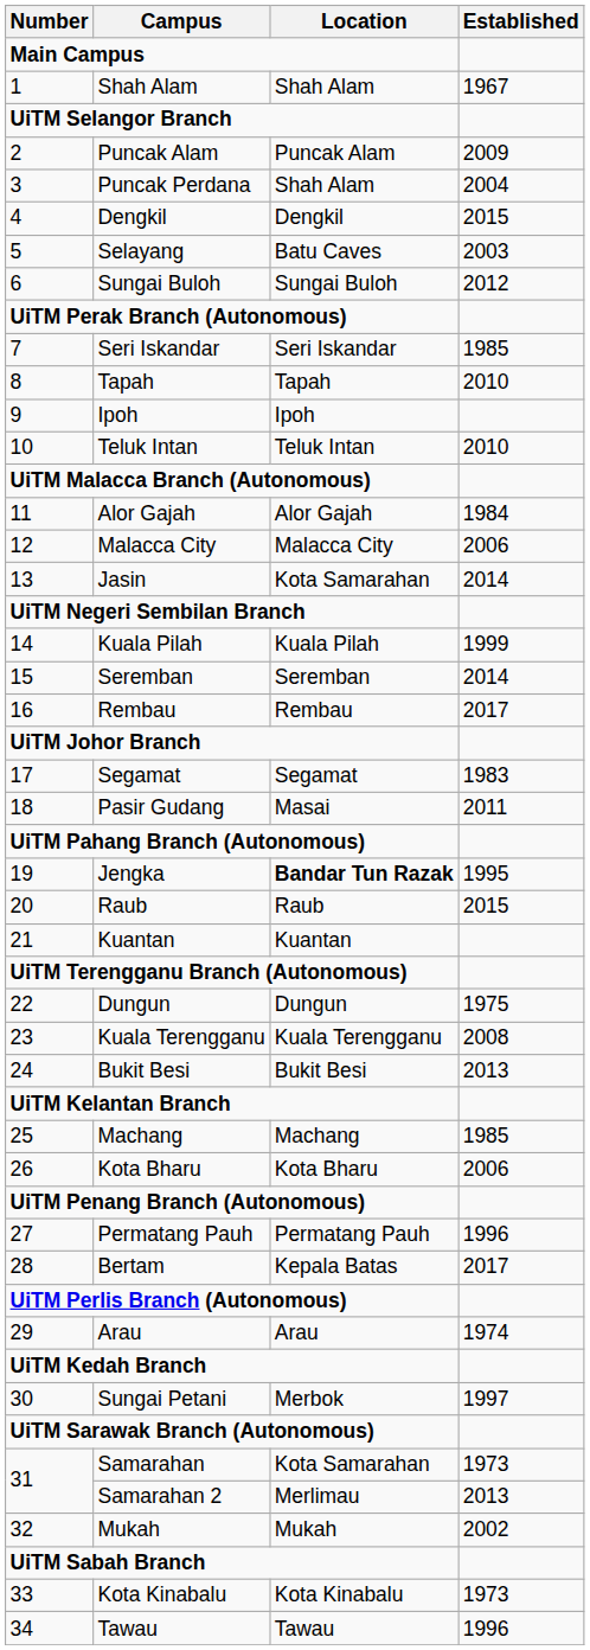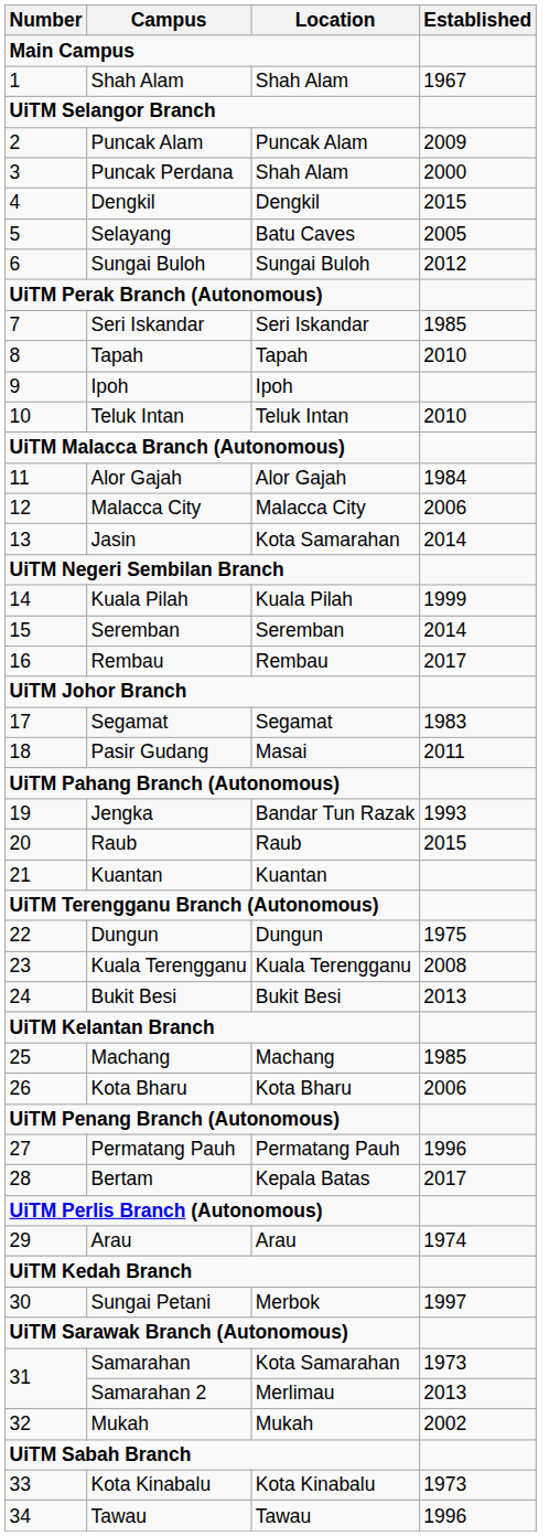 <table class="wikitable">
 <tr>
 <th>Number</th>
 <th>Campus</th>
 <th>Location</th>
 <th>Established</th>
 </tr>
 <tr>
 <td colspan="3"><strong>Main Campus</strong></td>
 </tr>
 <tr>
 <td>1</td>
 <td>Shah Alam</td>
 <td>Shah Alam</td>
 <td>1967</td>
 </tr>
 <tr>
 <td colspan="3"> <strong>UiTM Selangor Branch</strong></td>
 </tr>
 <tr>
 <td>2</td>
 <td>Puncak Alam</td>
 <td>Puncak Alam</td>
 <td>2009</td>
 </tr>
 <tr>
 <td>3</td>
 <td>Puncak Perdana</td>
 <td>Shah Alam</td>
-<td>2004</td>
+<td>2000</td>
 </tr>
 <tr>
 <td>4</td>
 <td>Dengkil</td>
 <td>Dengkil</td>
 <td>2015</td>
 </tr>
 <tr>
 <td>5</td>
 <td>Selayang</td>
 <td>Batu Caves</td>
-<td>2003</td>
+<td>2005</td>
 </tr>
 <tr>
 <td>6</td>
 <td>Sungai Buloh</td>
 <td>Sungai Buloh</td>
 <td>2012</td>
 </tr>
 <tr>
 <td colspan="3"> <strong>UiTM Perak Branch (Autonomous)</strong></td>
 </tr>
 <tr>
 <td>7</td>
 <td>Seri Iskandar</td>
 <td>Seri Iskandar</td>
 <td>1985</td>
 </tr>
 <tr>
 <td>8</td>
 <td>Tapah</td>
 <td>Tapah</td>
 <td>2010</td>
 </tr>
 <tr>
 <td>9</td>
 <td>Ipoh</td>
 <td>Ipoh</td>
 <td></td>
 </tr>
 <tr>
 <td>10</td>
 <td>Teluk Intan</td>
 <td>Teluk Intan</td>
 <td>2010</td>
 </tr>
 <tr>
 <td colspan="3"> <strong>UiTM Malacca Branch (Autonomous)</strong></td>
 </tr>
 <tr>
 <td>11</td>
 <td>Alor Gajah</td>
 <td>Alor Gajah</td>
 <td>1984</td>
 </tr>
 <tr>
 <td>12</td>
 <td>Malacca City</td>
 <td>Malacca City</td>
 <td>2006</td>
 </tr>
 <tr>
 <td>13</td>
 <td>Jasin</td>
 <td>Kota Samarahan</td>
 <td>2014</td>
 </tr>
 <tr>
 <td colspan="3"> <strong>UiTM Negeri Sembilan Branch</strong></td>
 </tr>
 <tr>
 <td>14</td>
 <td>Kuala Pilah</td>
 <td>Kuala Pilah</td>
 <td>1999</td>
 </tr>
 <tr>
 <td>15</td>
 <td>Seremban</td>
 <td>Seremban</td>
 <td>2014</td>
 </tr>
 <tr>
 <td>16</td>
 <td>Rembau</td>
 <td>Rembau</td>
 <td>2017</td>
 </tr>
 <tr>
 <td colspan="3"> <strong>UiTM Johor Branch</strong></td>
 </tr>
 <tr>
 <td>17</td>
 <td>Segamat</td>
 <td>Segamat</td>
 <td>1983</td>
 </tr>
 <tr>
 <td>18</td>
 <td>Pasir Gudang</td>
 <td>Masai</td>
 <td>2011</td>
 </tr>
 <tr>
 <td colspan="3"> <strong>UiTM Pahang Branch (Autonomous)</strong></td>
 </tr>
 <tr>
 <td>19</td>
 <td>Jengka</td>
-<td><strong>Bandar Tun Razak</strong></td>
-<td>1995</td>
+<td>Bandar Tun Razak</td>
+<td>1993</td>
 </tr>
 <tr>
 <td>20</td>
 <td>Raub</td>
 <td>Raub</td>
 <td>2015</td>
 </tr>
 <tr>
 <td>21</td>
 <td>Kuantan</td>
 <td>Kuantan</td>
 <td></td>
 </tr>
 <tr>
 <td colspan="3"> <strong>UiTM Terengganu Branch (Autonomous)</strong></td>
 </tr>
 <tr>
 <td>22</td>
 <td>Dungun</td>
 <td>Dungun</td>
 <td>1975</td>
 </tr>
 <tr>
 <td>23</td>
 <td>Kuala Terengganu</td>
 <td>Kuala Terengganu</td>
 <td>2008</td>
 </tr>
 <tr>
 <td>24</td>
 <td>Bukit Besi</td>
 <td>Bukit Besi</td>
 <td>2013</td>
 </tr>
 <tr>
 <td colspan="3"> <strong>UiTM Kelantan Branch</strong></td>
 </tr>
 <tr>
 <td>25</td>
 <td>Machang</td>
 <td>Machang</td>
 <td>1985</td>
 </tr>
 <tr>
 <td>26</td>
 <td>Kota Bharu</td>
 <td>Kota Bharu</td>
 <td>2006</td>
 </tr>
 <tr>
 <td colspan="3"> <strong>UiTM Penang Branch (Autonomous)</strong></td>
 </tr>
 <tr>
 <td>27</td>
 <td>Permatang Pauh</td>
 <td>Permatang Pauh</td>
 <td>1996</td>
 </tr>
 <tr>
 <td>28</td>
 <td>Bertam</td>
 <td>Kepala Batas</td>
 <td>2017</td>
 </tr>
 <tr>
 <td colspan="3"> <strong><a href='#'>UiTM Perlis Branch</a> (Autonomous)</strong></td>
 </tr>
 <tr>
 <td>29</td>
 <td>Arau</td>
 <td>Arau</td>
 <td>1974</td>
 </tr>
 <tr>
 <td colspan="3"> <strong>UiTM Kedah Branch</strong></td>
 </tr>
 <tr>
 <td>30</td>
 <td>Sungai Petani</td>
 <td>Merbok</td>
 <td>1997</td>
 </tr>
 <tr>
 <td colspan="3"> <strong>UiTM Sarawak Branch (Autonomous)</strong></td>
 </tr>
 <tr>
 <td rowspan=2>31</td>
 <td>Samarahan</td>
 <td>Kota Samarahan</td>
 <td>1973</td>
 </tr>
 <tr>
 <td>Samarahan 2</td>
 <td>Merlimau</td>
 <td>2013</td>
 </tr>
 <tr>
 <td>32</td>
 <td>Mukah</td>
 <td>Mukah</td>
 <td>2002</td>
 </tr>
 <tr>
 <td colspan="3"> <strong>UiTM Sabah Branch</strong></td>
 </tr>
 <tr>
 <td>33</td>
 <td>Kota Kinabalu</td>
 <td>Kota Kinabalu</td>
 <td>1973</td>
 </tr>
 <tr>
 <td>34</td>
 <td>Tawau</td>
 <td>Tawau</td>
 <td>1996</td>
 </tr>
 </table>
